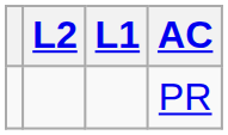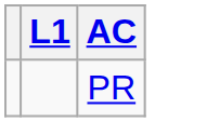 <table class="wikitable" style="text-align:center;">
 <tr>
 <th></th>
-<th><a href='#'>L2</a></th>
 <th><a href='#'>L1</a></th>
 <th><a href='#'>AC</a></th>
 </tr>
 <tr>
 <td></td>
-<td><a href='#'></a></td>
 <td></td>
 <td><a href='#'>PR</a></td>
 </tr>
 </table>
